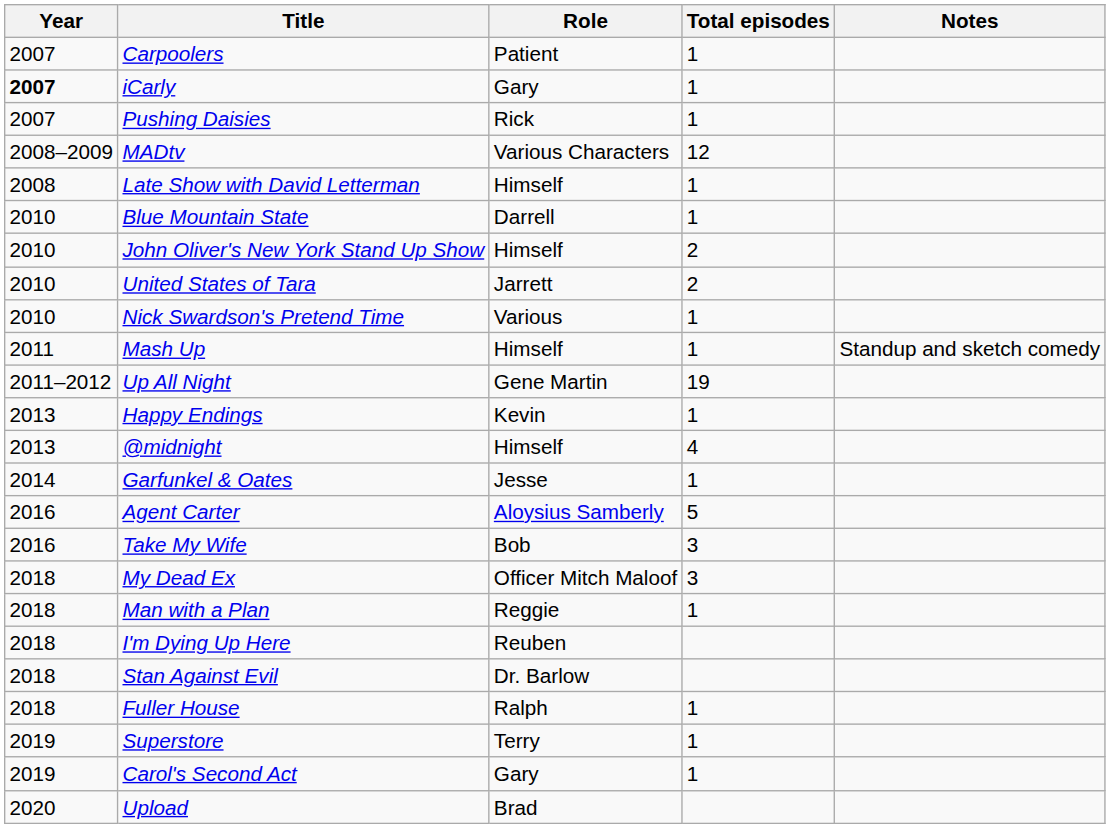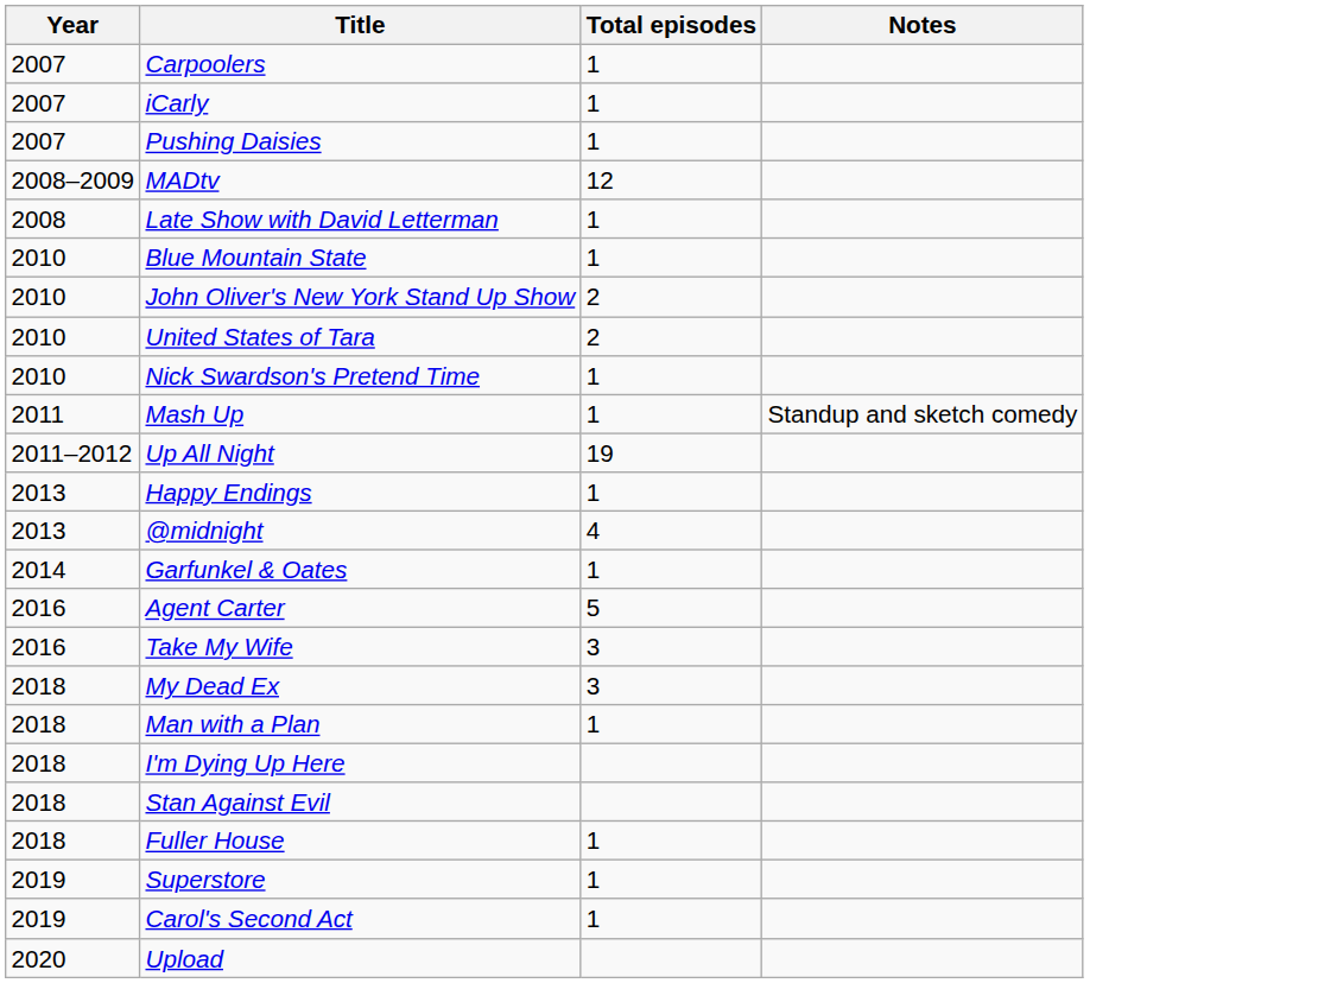 <table class="wikitable" style="font-size: 95%;">
 <tr>
 <th>Year</th>
 <th>Title</th>
-<th>Role</th>
 <th>Total episodes</th>
 <th>Notes</th>
 </tr>
 <tr>
 <td>2007</td>
 <td><em><a href='#'>Carpoolers</a></em></td>
-<td>Patient</td>
 <td>1</td>
 <td></td>
 </tr>
 <tr>
-<td><strong>2007</strong></td>
+<td>2007</td>
 <td><em><a href='#'>iCarly</a></em></td>
-<td>Gary</td>
 <td>1</td>
 <td></td>
 </tr>
 <tr>
 <td>2007</td>
 <td><em><a href='#'>Pushing Daisies</a></em></td>
-<td>Rick</td>
 <td>1</td>
 <td></td>
 </tr>
 <tr>
 <td>2008–2009</td>
 <td><em><a href='#'>MADtv</a></em></td>
-<td>Various Characters</td>
 <td>12</td>
 <td></td>
 </tr>
 <tr>
 <td>2008</td>
 <td><em><a href='#'>Late Show with David Letterman</a></em></td>
-<td>Himself</td>
 <td>1</td>
 <td></td>
 </tr>
 <tr>
 <td>2010</td>
 <td><em><a href='#'>Blue Mountain State</a></em></td>
-<td>Darrell</td>
 <td>1</td>
 <td></td>
 </tr>
 <tr>
 <td>2010</td>
 <td><em><a href='#'>John Oliver's New York Stand Up Show</a></em></td>
-<td>Himself</td>
 <td>2</td>
 <td></td>
 </tr>
 <tr>
 <td>2010</td>
 <td><em><a href='#'>United States of Tara</a></em></td>
-<td>Jarrett</td>
 <td>2</td>
 <td></td>
 </tr>
 <tr>
 <td>2010</td>
 <td><em><a href='#'>Nick Swardson's Pretend Time</a></em></td>
-<td>Various</td>
 <td>1</td>
 <td></td>
 </tr>
 <tr>
 <td>2011</td>
 <td><em><a href='#'>Mash Up</a></em></td>
-<td>Himself</td>
 <td>1</td>
 <td>Standup and sketch comedy</td>
 </tr>
 <tr>
 <td>2011–2012</td>
 <td><em><a href='#'>Up All Night</a></em></td>
-<td>Gene Martin</td>
 <td>19</td>
 <td></td>
 </tr>
 <tr>
 <td>2013</td>
 <td><em><a href='#'>Happy Endings</a></em></td>
-<td>Kevin</td>
 <td>1</td>
 <td></td>
 </tr>
 <tr>
 <td>2013</td>
 <td><em><a href='#'>@midnight</a></em></td>
-<td>Himself</td>
 <td>4</td>
 <td></td>
 </tr>
 <tr>
 <td>2014</td>
 <td><em><a href='#'>Garfunkel & Oates</a></em></td>
-<td>Jesse</td>
 <td>1</td>
 <td></td>
 </tr>
 <tr>
 <td>2016</td>
 <td><em><a href='#'>Agent Carter</a></em></td>
-<td><a href='#'>Aloysius Samberly</a></td>
 <td>5</td>
 <td></td>
 </tr>
 <tr>
 <td>2016</td>
 <td><em><a href='#'>Take My Wife</a></em></td>
-<td>Bob</td>
 <td>3</td>
 <td></td>
 </tr>
 <tr>
 <td>2018</td>
 <td><em><a href='#'>My Dead Ex</a></em></td>
-<td>Officer Mitch Maloof</td>
 <td>3</td>
 <td></td>
 </tr>
 <tr>
 <td>2018</td>
 <td><em><a href='#'>Man with a Plan</a></em></td>
-<td>Reggie</td>
 <td>1</td>
 <td></td>
 </tr>
 <tr>
 <td>2018</td>
 <td><em><a href='#'>I'm Dying Up Here</a></em></td>
-<td>Reuben</td>
 <td></td>
 <td></td>
 </tr>
 <tr>
 <td>2018</td>
 <td><em><a href='#'>Stan Against Evil</a></em></td>
-<td>Dr. Barlow</td>
 <td></td>
 <td></td>
 </tr>
 <tr>
 <td>2018</td>
 <td><em><a href='#'>Fuller House</a></em></td>
-<td>Ralph</td>
 <td>1</td>
 <td></td>
 </tr>
 <tr>
 <td>2019</td>
 <td><em><a href='#'>Superstore</a></em></td>
-<td>Terry</td>
 <td>1</td>
 <td></td>
 </tr>
 <tr>
 <td>2019</td>
 <td><em><a href='#'>Carol's Second Act</a></em></td>
-<td>Gary</td>
 <td>1</td>
 <td></td>
 </tr>
 <tr>
 <td>2020</td>
 <td><em><a href='#'>Upload</a></em></td>
-<td>Brad</td>
 <td></td>
 <td></td>
 </tr>
 </table>
